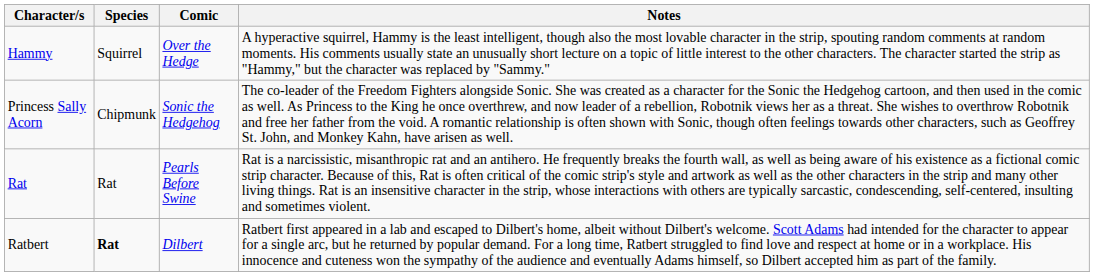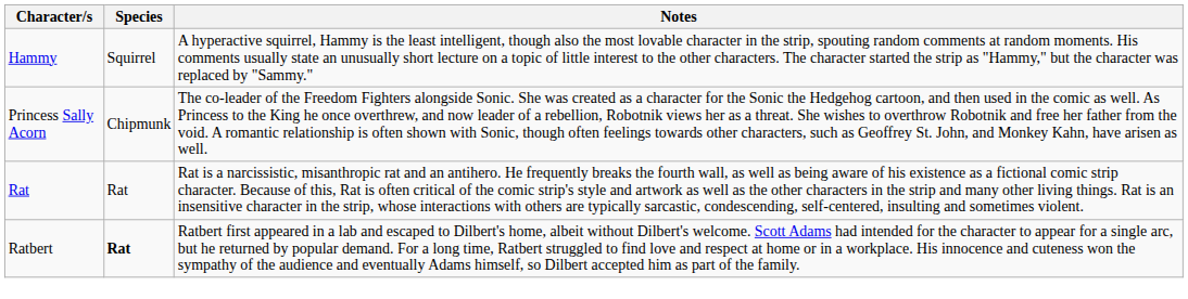 <table class="wikitable sortable">
 <tr>
 <th>Character/s</th>
 <th>Species</th>
-<th>Comic</th>
 <th>Notes</th>
 </tr>
 <tr>
 <td><a href='#'>Hammy</a></td>
 <td>Squirrel</td>
-<td><em><a href='#'>Over the Hedge</a></em></td>
 <td>A hyperactive squirrel, Hammy is the least intelligent, though also the most lovable character in the strip, spouting random comments at random moments. His comments usually state an unusually short lecture on a topic of little interest to the other characters. The character started the strip as "Hammy," but the character was replaced by "Sammy."</td>
 </tr>
 <tr>
 <td>Princess <a href='#'>Sally Acorn</a></td>
 <td>Chipmunk</td>
-<td><em><a href='#'>Sonic the Hedgehog</a></em></td>
 <td>The co-leader of the Freedom Fighters alongside Sonic. She was created as a character for the Sonic the Hedgehog cartoon, and then used in the comic as well. As Princess to the King he once overthrew, and now leader of a rebellion, Robotnik views her as a threat. She wishes to overthrow Robotnik and free her father from the void. A romantic relationship is often shown with Sonic, though often feelings towards other characters, such as Geoffrey St. John, and Monkey Kahn, have arisen as well.</td>
 </tr>
 <tr>
 <td><a href='#'>Rat</a></td>
 <td>Rat</td>
-<td><em><a href='#'>Pearls Before Swine</a></em></td>
 <td>Rat is a narcissistic, misanthropic rat and an antihero. He frequently breaks the fourth wall, as well as being aware of his existence as a fictional comic strip character. Because of this, Rat is often critical of the comic strip's style and artwork as well as the other characters in the strip and many other living things. Rat is an insensitive character in the strip, whose interactions with others are typically sarcastic, condescending, self-centered, insulting and sometimes violent.</td>
 </tr>
 <tr>
 <td>Ratbert</td>
 <td><strong>Rat</strong></td>
-<td><em><a href='#'>Dilbert</a></em></td>
 <td>Ratbert first appeared in a lab and escaped to Dilbert's home, albeit without Dilbert's welcome. <a href='#'>Scott Adams</a> had intended for the character to appear for a single arc, but he returned by popular demand. For a long time, Ratbert struggled to find love and respect at home or in a workplace. His innocence and cuteness won the sympathy of the audience and eventually Adams himself, so Dilbert accepted him as part of the family.</td>
 </tr>
 </table>
